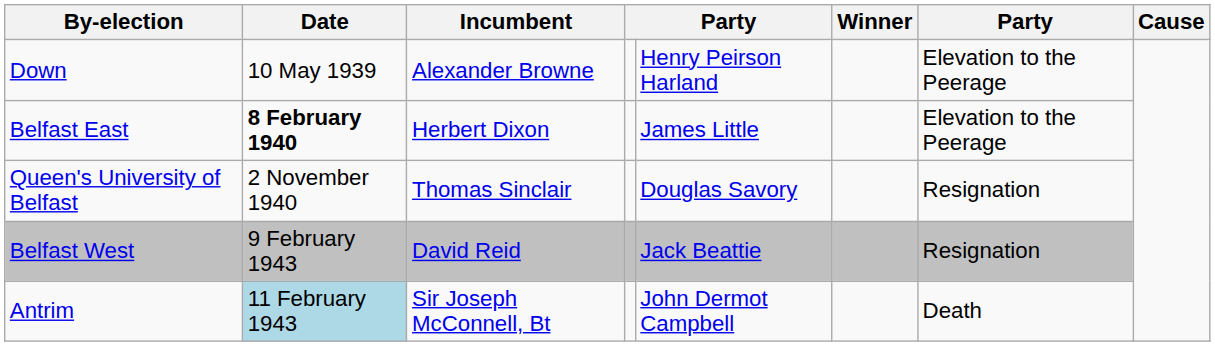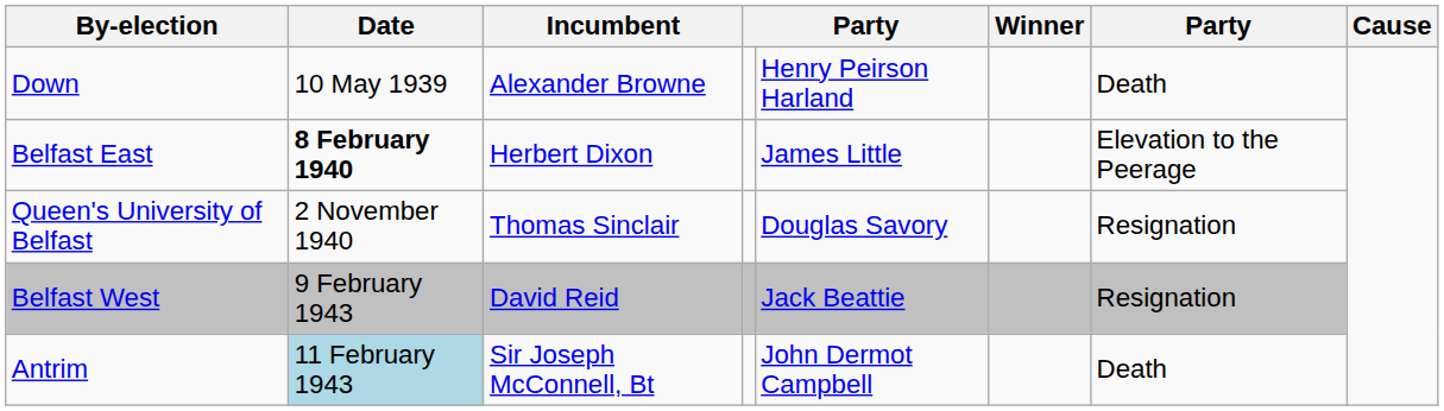 <table class=wikitable>
 <tr>
 <th>By-election</th>
 <th>Date</th>
 <th>Incumbent</th>
 <th colspan=2>Party</th>
 <th>Winner</th>
 <th colspan=2>Party</th>
 <th>Cause</th>
 </tr>
 <tr>
 <td><a href='#'>Down</a></td>
 <td>10 May 1939</td>
 <td><a href='#'>Alexander Browne</a></td>
 <td></td>
 <td><a href='#'>Henry Peirson Harland</a></td>
 <td></td>
-<td>Elevation to the Peerage</td>
+<td>Death</td>
 </tr>
 <tr>
 <td><a href='#'>Belfast East</a></td>
 <td><strong>8 February 1940</strong></td>
 <td><a href='#'>Herbert Dixon</a></td>
 <td></td>
 <td><a href='#'>James Little</a></td>
 <td></td>
 <td>Elevation to the Peerage</td>
 </tr>
 <tr>
 <td><a href='#'>Queen's University of Belfast</a></td>
 <td>2 November 1940</td>
 <td><a href='#'>Thomas Sinclair</a></td>
 <td></td>
 <td><a href='#'>Douglas Savory</a></td>
 <td></td>
 <td>Resignation</td>
 </tr>
 <tr bgcolor="#c0c0c0">
 <td><a href='#'>Belfast West</a></td>
 <td>9 February 1943</td>
 <td><a href='#'>David Reid</a></td>
 <td></td>
 <td><a href='#'>Jack Beattie</a></td>
 <td></td>
 <td>Resignation</td>
 </tr>
 <tr>
 <td><a href='#'>Antrim</a></td>
 <td style="background: lightblue;">11 February 1943</td>
 <td><a href='#'>Sir Joseph McConnell, Bt</a></td>
 <td></td>
 <td><a href='#'>John Dermot Campbell</a></td>
 <td></td>
 <td>Death</td>
 </tr>
 </table>
